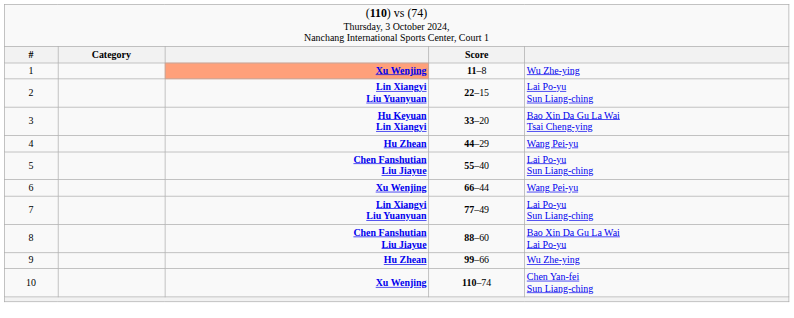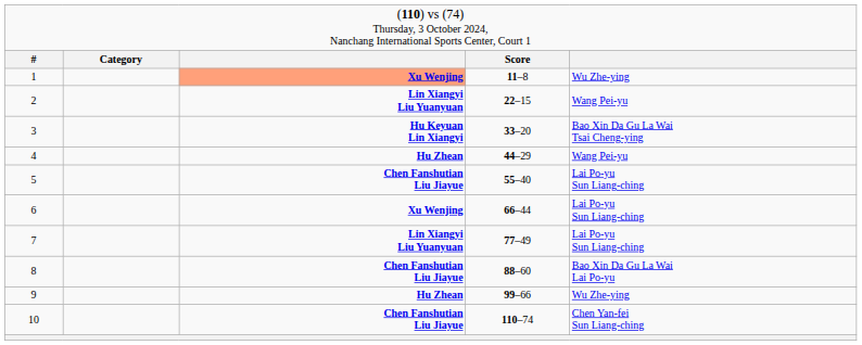 <table class="wikitable mw-collapsible mw-collapsed" style="font-size:90%; text-align:center" width="90%">
 <tr>
 <td colspan="5"><big>(<strong>110</strong>) <strong></strong> vs  (74)</big><br>Thursday, 3 October 2024, <br>Nanchang International Sports Center, Court 1</td>
 </tr>
 <tr>
 <th width="25">#</th>
 <th width="50">Category</th>
 <th width="150"></th>
 <th width="50">Score<br></th>
 <th width="150"></th>
 </tr>
 <tr>
 <td>1</td>
 <td></td>
 <td align="right" style="background: lightsalmon;"><strong><a href='#'>Xu Wenjing</a> </strong></td>
 <td><strong>11</strong>–8<br></td>
 <td align="left"> <a href='#'>Wu Zhe-ying</a></td>
 </tr>
 <tr>
 <td>2</td>
 <td></td>
 <td align="right"><strong><a href='#'>Lin Xiangyi</a> <br><a href='#'>Liu Yuanyuan</a> </strong></td>
 <td><strong>22</strong>–15<br></td>
-<td align="left"> <a href='#'>Lai Po-yu</a><br> <a href='#'>Sun Liang-ching</a></td>
+<td align="left"> <a href='#'>Wang Pei-yu</a></td>
 </tr>
 <tr>
 <td>3</td>
 <td></td>
 <td align="right"><strong><a href='#'>Hu Keyuan</a> <br><a href='#'>Lin Xiangyi</a> </strong></td>
 <td><strong>33</strong>–20<br></td>
 <td align="left"> <a href='#'>Bao Xin Da Gu La Wai</a><br> <a href='#'>Tsai Cheng-ying</a></td>
 </tr>
 <tr>
 <td>4</td>
 <td></td>
 <td align="right"><strong><a href='#'>Hu Zhean</a> </strong></td>
 <td><strong>44</strong>–29<br></td>
 <td align="left"> <a href='#'>Wang Pei-yu</a></td>
 </tr>
 <tr>
 <td>5</td>
 <td></td>
 <td align="right"><strong><a href='#'>Chen Fanshutian</a> <br><a href='#'>Liu Jiayue</a> </strong></td>
 <td><strong>55</strong>–40<br></td>
 <td align="left"> <a href='#'>Lai Po-yu</a><br> <a href='#'>Sun Liang-ching</a></td>
 </tr>
 <tr>
 <td>6</td>
 <td></td>
 <td align="right"><strong><a href='#'>Xu Wenjing</a> </strong></td>
 <td><strong>66</strong>–44<br></td>
-<td align="left"> <a href='#'>Wang Pei-yu</a></td>
+<td align="left"> <a href='#'>Lai Po-yu</a><br> <a href='#'>Sun Liang-ching</a></td>
 </tr>
 <tr>
 <td>7</td>
 <td></td>
 <td align="right"><strong><a href='#'>Lin Xiangyi</a> <br><a href='#'>Liu Yuanyuan</a> </strong></td>
 <td><strong>77</strong>–49<br></td>
 <td align="left"> <a href='#'>Lai Po-yu</a><br> <a href='#'>Sun Liang-ching</a></td>
 </tr>
 <tr>
 <td>8</td>
 <td></td>
 <td align="right"><strong><a href='#'>Chen Fanshutian</a> <br><a href='#'>Liu Jiayue</a> </strong></td>
 <td><strong>88</strong>–60<br></td>
 <td align="left"> <a href='#'>Bao Xin Da Gu La Wai</a><br> <a href='#'>Lai Po-yu</a></td>
 </tr>
 <tr>
 <td>9</td>
 <td></td>
 <td align="right"><strong><a href='#'>Hu Zhean</a> </strong></td>
 <td><strong>99</strong>–66<br></td>
 <td align="left"> <a href='#'>Wu Zhe-ying</a></td>
 </tr>
 <tr>
 <td>10</td>
 <td></td>
-<td align="right"><strong><a href='#'>Xu Wenjing</a> </strong></td>
+<td align="right"><strong><a href='#'>Chen Fanshutian</a> <br><a href='#'>Liu Jiayue</a> </strong></td>
 <td><strong>110</strong>–74<br></td>
 <td align="left"> <a href='#'>Chen Yan-fei</a><br> <a href='#'>Sun Liang-ching</a></td>
 </tr>
 <tr>
 <th colspan="5"></th>
 </tr>
 </table>
